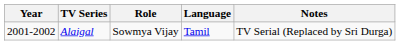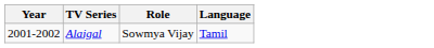 <table class="wikitable sortable">
 <tr style="background:#ccc; text-align:center;">
 <th>Year</th>
 <th>TV Series</th>
 <th>Role</th>
 <th>Language</th>
-<th class=unsortable>Notes</th>
 </tr>
 <tr>
 <td>2001-2002</td>
 <td><em><a href='#'>Alaigal</a></em></td>
 <td>Sowmya Vijay</td>
 <td><a href='#'>Tamil</a></td>
-<td>TV Serial (Replaced by Sri Durga)</td>
 </tr>
 </table>
